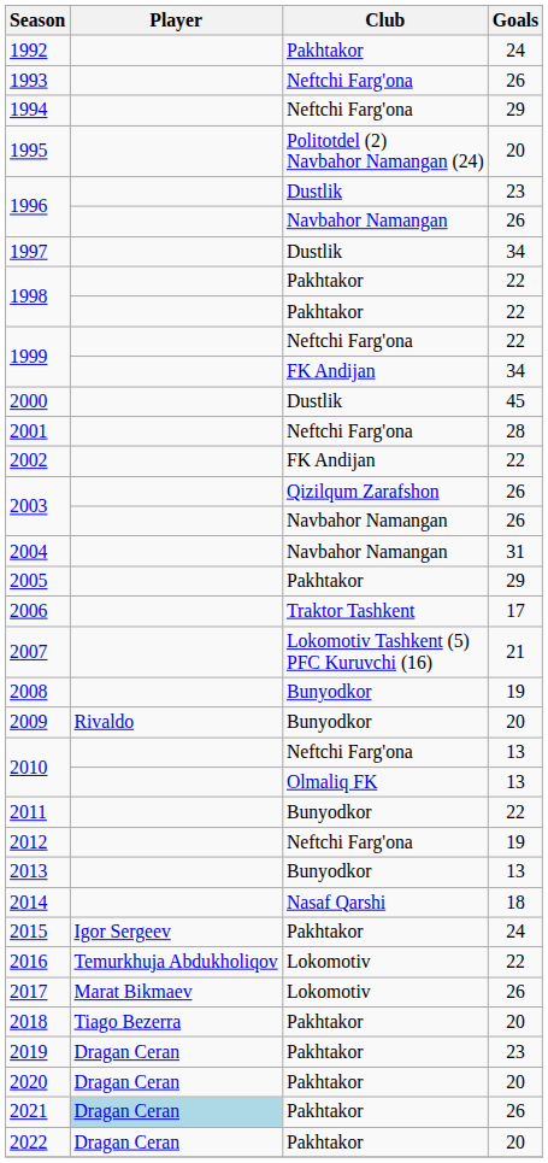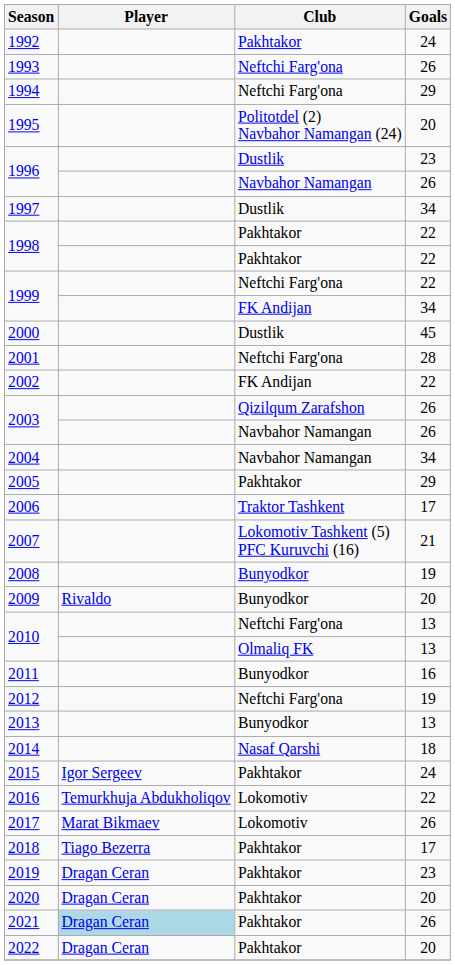 <table class="wikitable sortable">
 <tr>
 <th>Season</th>
 <th>Player</th>
 <th>Club</th>
 <th>Goals</th>
 </tr>
 <tr>
 <td><a href='#'>1992</a></td>
 <td> </td>
 <td><a href='#'>Pakhtakor</a></td>
 <td align=center>24</td>
 </tr>
 <tr>
 <td><a href='#'>1993</a></td>
 <td> </td>
 <td><a href='#'>Neftchi Farg'ona</a></td>
 <td align=center>26</td>
 </tr>
 <tr>
 <td><a href='#'>1994</a></td>
 <td> </td>
 <td>Neftchi Farg'ona</td>
 <td align=center>29</td>
 </tr>
 <tr>
 <td><a href='#'>1995</a></td>
 <td> </td>
 <td><a href='#'>Politotdel</a> (2)<br><a href='#'>Navbahor Namangan</a> (24)</td>
 <td align=center>20</td>
 </tr>
 <tr>
 <td rowspan=2><a href='#'>1996</a></td>
 <td> </td>
 <td><a href='#'>Dustlik</a></td>
 <td align=center>23</td>
 </tr>
 <tr>
 <td> </td>
 <td><a href='#'>Navbahor Namangan</a></td>
 <td align=center>26</td>
 </tr>
 <tr>
 <td><a href='#'>1997</a></td>
 <td> </td>
 <td>Dustlik</td>
 <td align=center>34</td>
 </tr>
 <tr>
 <td rowspan=2><a href='#'>1998</a></td>
 <td> </td>
 <td>Pakhtakor</td>
 <td align=center>22</td>
 </tr>
 <tr>
 <td> </td>
 <td>Pakhtakor</td>
 <td align=center>22</td>
 </tr>
 <tr>
 <td rowspan=2><a href='#'>1999</a></td>
 <td> </td>
 <td>Neftchi Farg'ona</td>
 <td align=center>22</td>
 </tr>
 <tr>
 <td> </td>
 <td><a href='#'>FK Andijan</a></td>
 <td align=center>34</td>
 </tr>
 <tr>
 <td><a href='#'>2000</a></td>
 <td> </td>
 <td>Dustlik</td>
 <td align=center>45</td>
 </tr>
 <tr>
 <td><a href='#'>2001</a></td>
 <td> </td>
 <td>Neftchi Farg'ona</td>
 <td align=center>28</td>
 </tr>
 <tr>
 <td><a href='#'>2002</a></td>
 <td> </td>
 <td>FK Andijan</td>
 <td align=center>22</td>
 </tr>
 <tr>
 <td rowspan=2><a href='#'>2003</a></td>
 <td> </td>
 <td><a href='#'>Qizilqum Zarafshon</a></td>
 <td align=center>26</td>
 </tr>
 <tr>
 <td> </td>
 <td>Navbahor Namangan</td>
 <td align=center>26</td>
 </tr>
 <tr>
 <td><a href='#'>2004</a></td>
 <td> </td>
 <td>Navbahor Namangan</td>
-<td align=center>31</td>
+<td align=center>34</td>
 </tr>
 <tr>
 <td><a href='#'>2005</a></td>
 <td> </td>
 <td>Pakhtakor</td>
 <td align=center>29</td>
 </tr>
 <tr>
 <td><a href='#'>2006</a></td>
 <td> </td>
 <td><a href='#'>Traktor Tashkent</a></td>
 <td align=center>17</td>
 </tr>
 <tr>
 <td><a href='#'>2007</a></td>
 <td> </td>
 <td><a href='#'>Lokomotiv Tashkent</a> (5) <br> <a href='#'>PFC Kuruvchi</a> (16)</td>
 <td align=center>21</td>
 </tr>
 <tr>
 <td><a href='#'>2008</a></td>
 <td> </td>
 <td><a href='#'>Bunyodkor</a></td>
 <td align=center>19</td>
 </tr>
 <tr>
 <td><a href='#'>2009</a></td>
 <td> <a href='#'>Rivaldo</a></td>
 <td>Bunyodkor</td>
 <td align=center>20</td>
 </tr>
 <tr>
 <td rowspan=2><a href='#'>2010</a></td>
 <td> </td>
 <td>Neftchi Farg'ona</td>
 <td align=center>13</td>
 </tr>
 <tr>
 <td> </td>
 <td><a href='#'>Olmaliq FK</a></td>
 <td align=center>13</td>
 </tr>
 <tr>
 <td><a href='#'>2011</a></td>
 <td> </td>
 <td>Bunyodkor</td>
-<td align=center>22</td>
+<td align=center>16</td>
 </tr>
 <tr>
 <td><a href='#'>2012</a></td>
 <td> </td>
 <td>Neftchi Farg'ona</td>
 <td align=center>19</td>
 </tr>
 <tr>
 <td><a href='#'>2013</a></td>
 <td> </td>
 <td>Bunyodkor</td>
 <td align=center>13</td>
 </tr>
 <tr>
 <td><a href='#'>2014</a></td>
 <td> </td>
 <td><a href='#'>Nasaf Qarshi</a></td>
 <td align=center>18</td>
 </tr>
 <tr>
 <td><a href='#'>2015</a></td>
 <td> <a href='#'>Igor Sergeev</a></td>
 <td>Pakhtakor</td>
 <td align=center>24</td>
 </tr>
 <tr>
 <td><a href='#'>2016</a></td>
 <td> <a href='#'>Temurkhuja Abdukholiqov</a></td>
 <td>Lokomotiv</td>
 <td align=center>22</td>
 </tr>
 <tr>
 <td><a href='#'>2017</a></td>
 <td> <a href='#'>Marat Bikmaev</a></td>
 <td>Lokomotiv</td>
 <td align=center>26</td>
 </tr>
 <tr>
 <td><a href='#'>2018</a></td>
 <td> <a href='#'>Tiago Bezerra</a></td>
 <td>Pakhtakor</td>
-<td align=center>20</td>
+<td align=center>17</td>
 </tr>
 <tr>
 <td><a href='#'>2019</a></td>
 <td> <a href='#'>Dragan Ceran</a></td>
 <td>Pakhtakor</td>
 <td align=center>23</td>
 </tr>
 <tr>
 <td><a href='#'>2020</a></td>
 <td> <a href='#'>Dragan Ceran</a></td>
 <td>Pakhtakor</td>
 <td align=center>20</td>
 </tr>
 <tr>
 <td><a href='#'>2021</a></td>
 <td style="background: lightblue;"> <a href='#'>Dragan Ceran</a></td>
 <td>Pakhtakor</td>
 <td align=center>26</td>
 </tr>
 <tr>
 <td><a href='#'>2022</a></td>
 <td> <a href='#'>Dragan Ceran</a></td>
 <td>Pakhtakor</td>
 <td align=center>20</td>
 </tr>
 <tr>
 </tr>
 </table>
